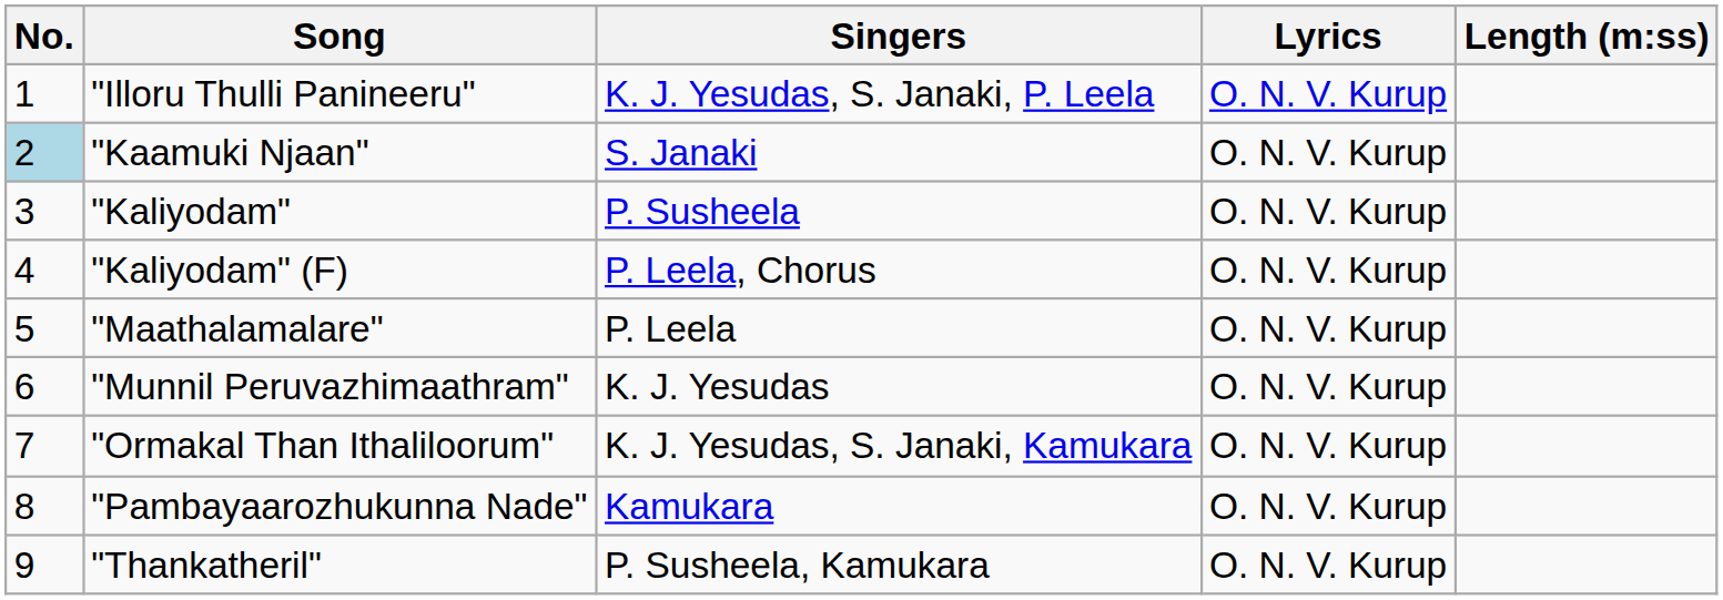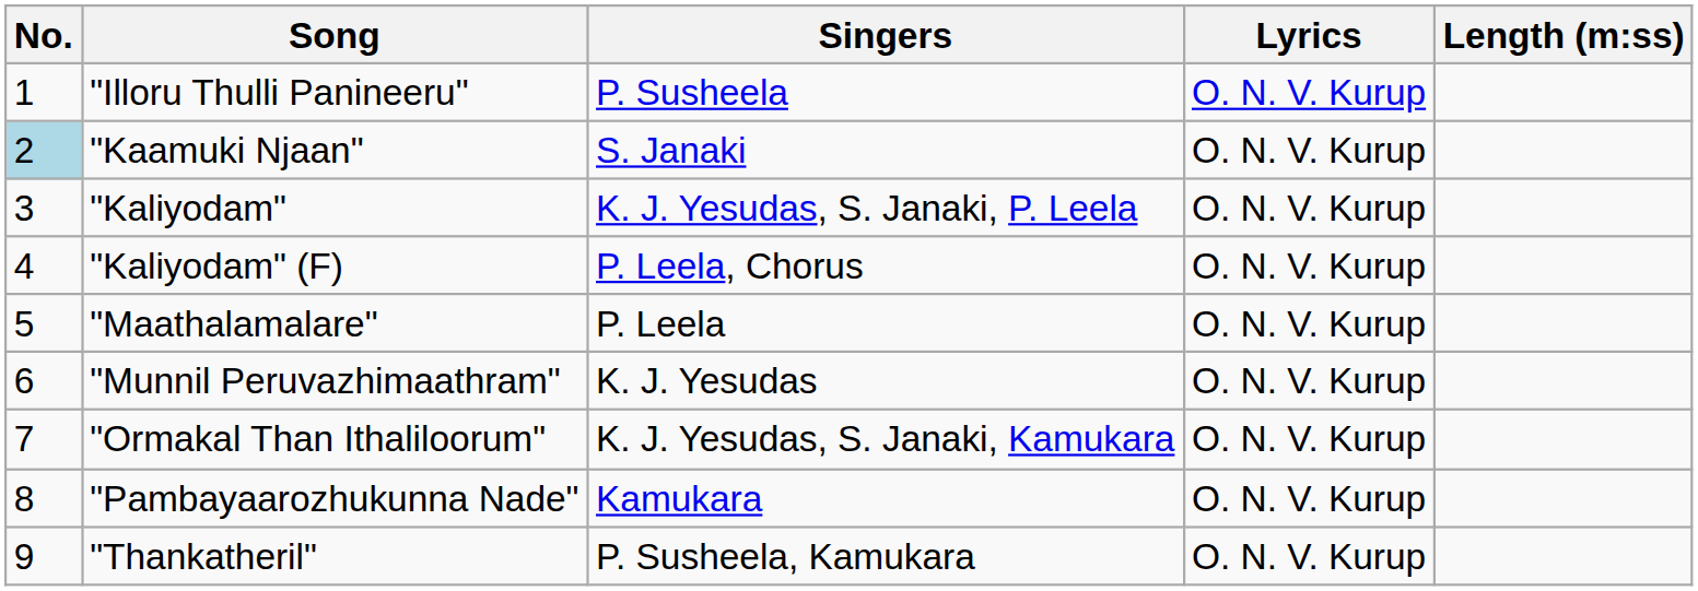 <table class="wikitable" style="font-size:95%;">
 <tr>
 <th>No.</th>
 <th>Song</th>
 <th>Singers</th>
 <th>Lyrics</th>
 <th>Length (m:ss)</th>
 </tr>
 <tr>
 <td>1</td>
 <td>"Illoru Thulli Panineeru"</td>
-<td><a href='#'>K. J. Yesudas</a>, S. Janaki, <a href='#'>P. Leela</a></td>
+<td><a href='#'>P. Susheela</a></td>
 <td><a href='#'>O. N. V. Kurup</a></td>
 <td></td>
 </tr>
 <tr>
 <td style="background: lightblue;">2</td>
 <td>"Kaamuki Njaan"</td>
 <td><a href='#'>S. Janaki</a></td>
 <td>O. N. V. Kurup</td>
 <td></td>
 </tr>
 <tr>
 <td>3</td>
 <td>"Kaliyodam"</td>
-<td><a href='#'>P. Susheela</a></td>
+<td><a href='#'>K. J. Yesudas</a>, S. Janaki, <a href='#'>P. Leela</a></td>
 <td>O. N. V. Kurup</td>
 <td></td>
 </tr>
 <tr>
 <td>4</td>
 <td>"Kaliyodam" (F)</td>
 <td><a href='#'>P. Leela</a>, Chorus</td>
 <td>O. N. V. Kurup</td>
 <td></td>
 </tr>
 <tr>
 <td>5</td>
 <td>"Maathalamalare"</td>
 <td>P. Leela</td>
 <td>O. N. V. Kurup</td>
 <td></td>
 </tr>
 <tr>
 <td>6</td>
 <td>"Munnil Peruvazhimaathram"</td>
 <td>K. J. Yesudas</td>
 <td>O. N. V. Kurup</td>
 <td></td>
 </tr>
 <tr>
 <td>7</td>
 <td>"Ormakal Than Ithaliloorum"</td>
 <td>K. J. Yesudas, S. Janaki, <a href='#'>Kamukara</a></td>
 <td>O. N. V. Kurup</td>
 <td></td>
 </tr>
 <tr>
 <td>8</td>
 <td>"Pambayaarozhukunna Nade"</td>
 <td><a href='#'>Kamukara</a></td>
 <td>O. N. V. Kurup</td>
 <td></td>
 </tr>
 <tr>
 <td>9</td>
 <td>"Thankatheril"</td>
 <td>P. Susheela, Kamukara</td>
 <td>O. N. V. Kurup</td>
 <td></td>
 </tr>
 </table>
